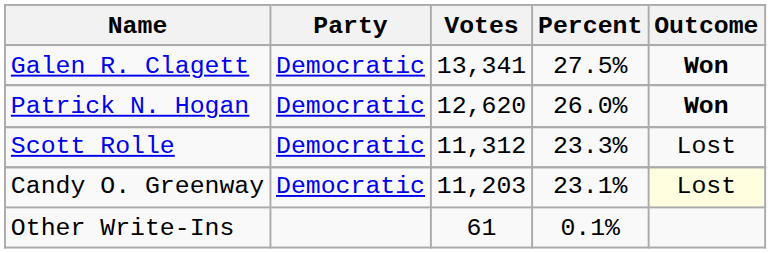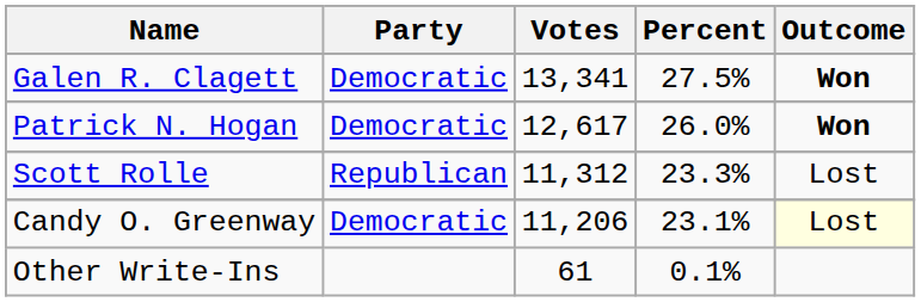 <table class=wikitable style="text-align:center">
 <tr>
 <th>Name</th>
 <th>Party</th>
 <th>Votes</th>
 <th>Percent</th>
 <th>Outcome</th>
 </tr>
 <tr>
 </tr>
 <tr>
 <td align=left><a href='#'>Galen R. Clagett</a></td>
 <td><a href='#'>Democratic</a></td>
 <td>13,341</td>
 <td>27.5%</td>
 <td><strong>Won</strong></td>
 </tr>
 <tr>
 </tr>
 <tr>
 <td align=left><a href='#'>Patrick N. Hogan</a></td>
 <td><a href='#'>Democratic</a></td>
-<td>12,620</td>
+<td>12,617</td>
 <td>26.0%</td>
 <td><strong>Won</strong></td>
 </tr>
 <tr>
 </tr>
 <tr>
 <td align=left><a href='#'>Scott Rolle</a></td>
-<td><a href='#'>Democratic</a></td>
+<td><a href='#'>Republican</a></td>
 <td>11,312</td>
 <td>23.3%</td>
 <td>Lost</td>
 </tr>
 <tr>
 </tr>
 <tr>
 <td align=left>Candy O. Greenway</td>
 <td><a href='#'>Democratic</a></td>
-<td>11,203</td>
+<td>11,206</td>
 <td>23.1%</td>
 <td style="background: lightyellow;">Lost</td>
 </tr>
 <tr>
 <td align=left>Other Write-Ins</td>
 <td></td>
 <td>61</td>
 <td>0.1%</td>
 <td></td>
 </tr>
 </table>
